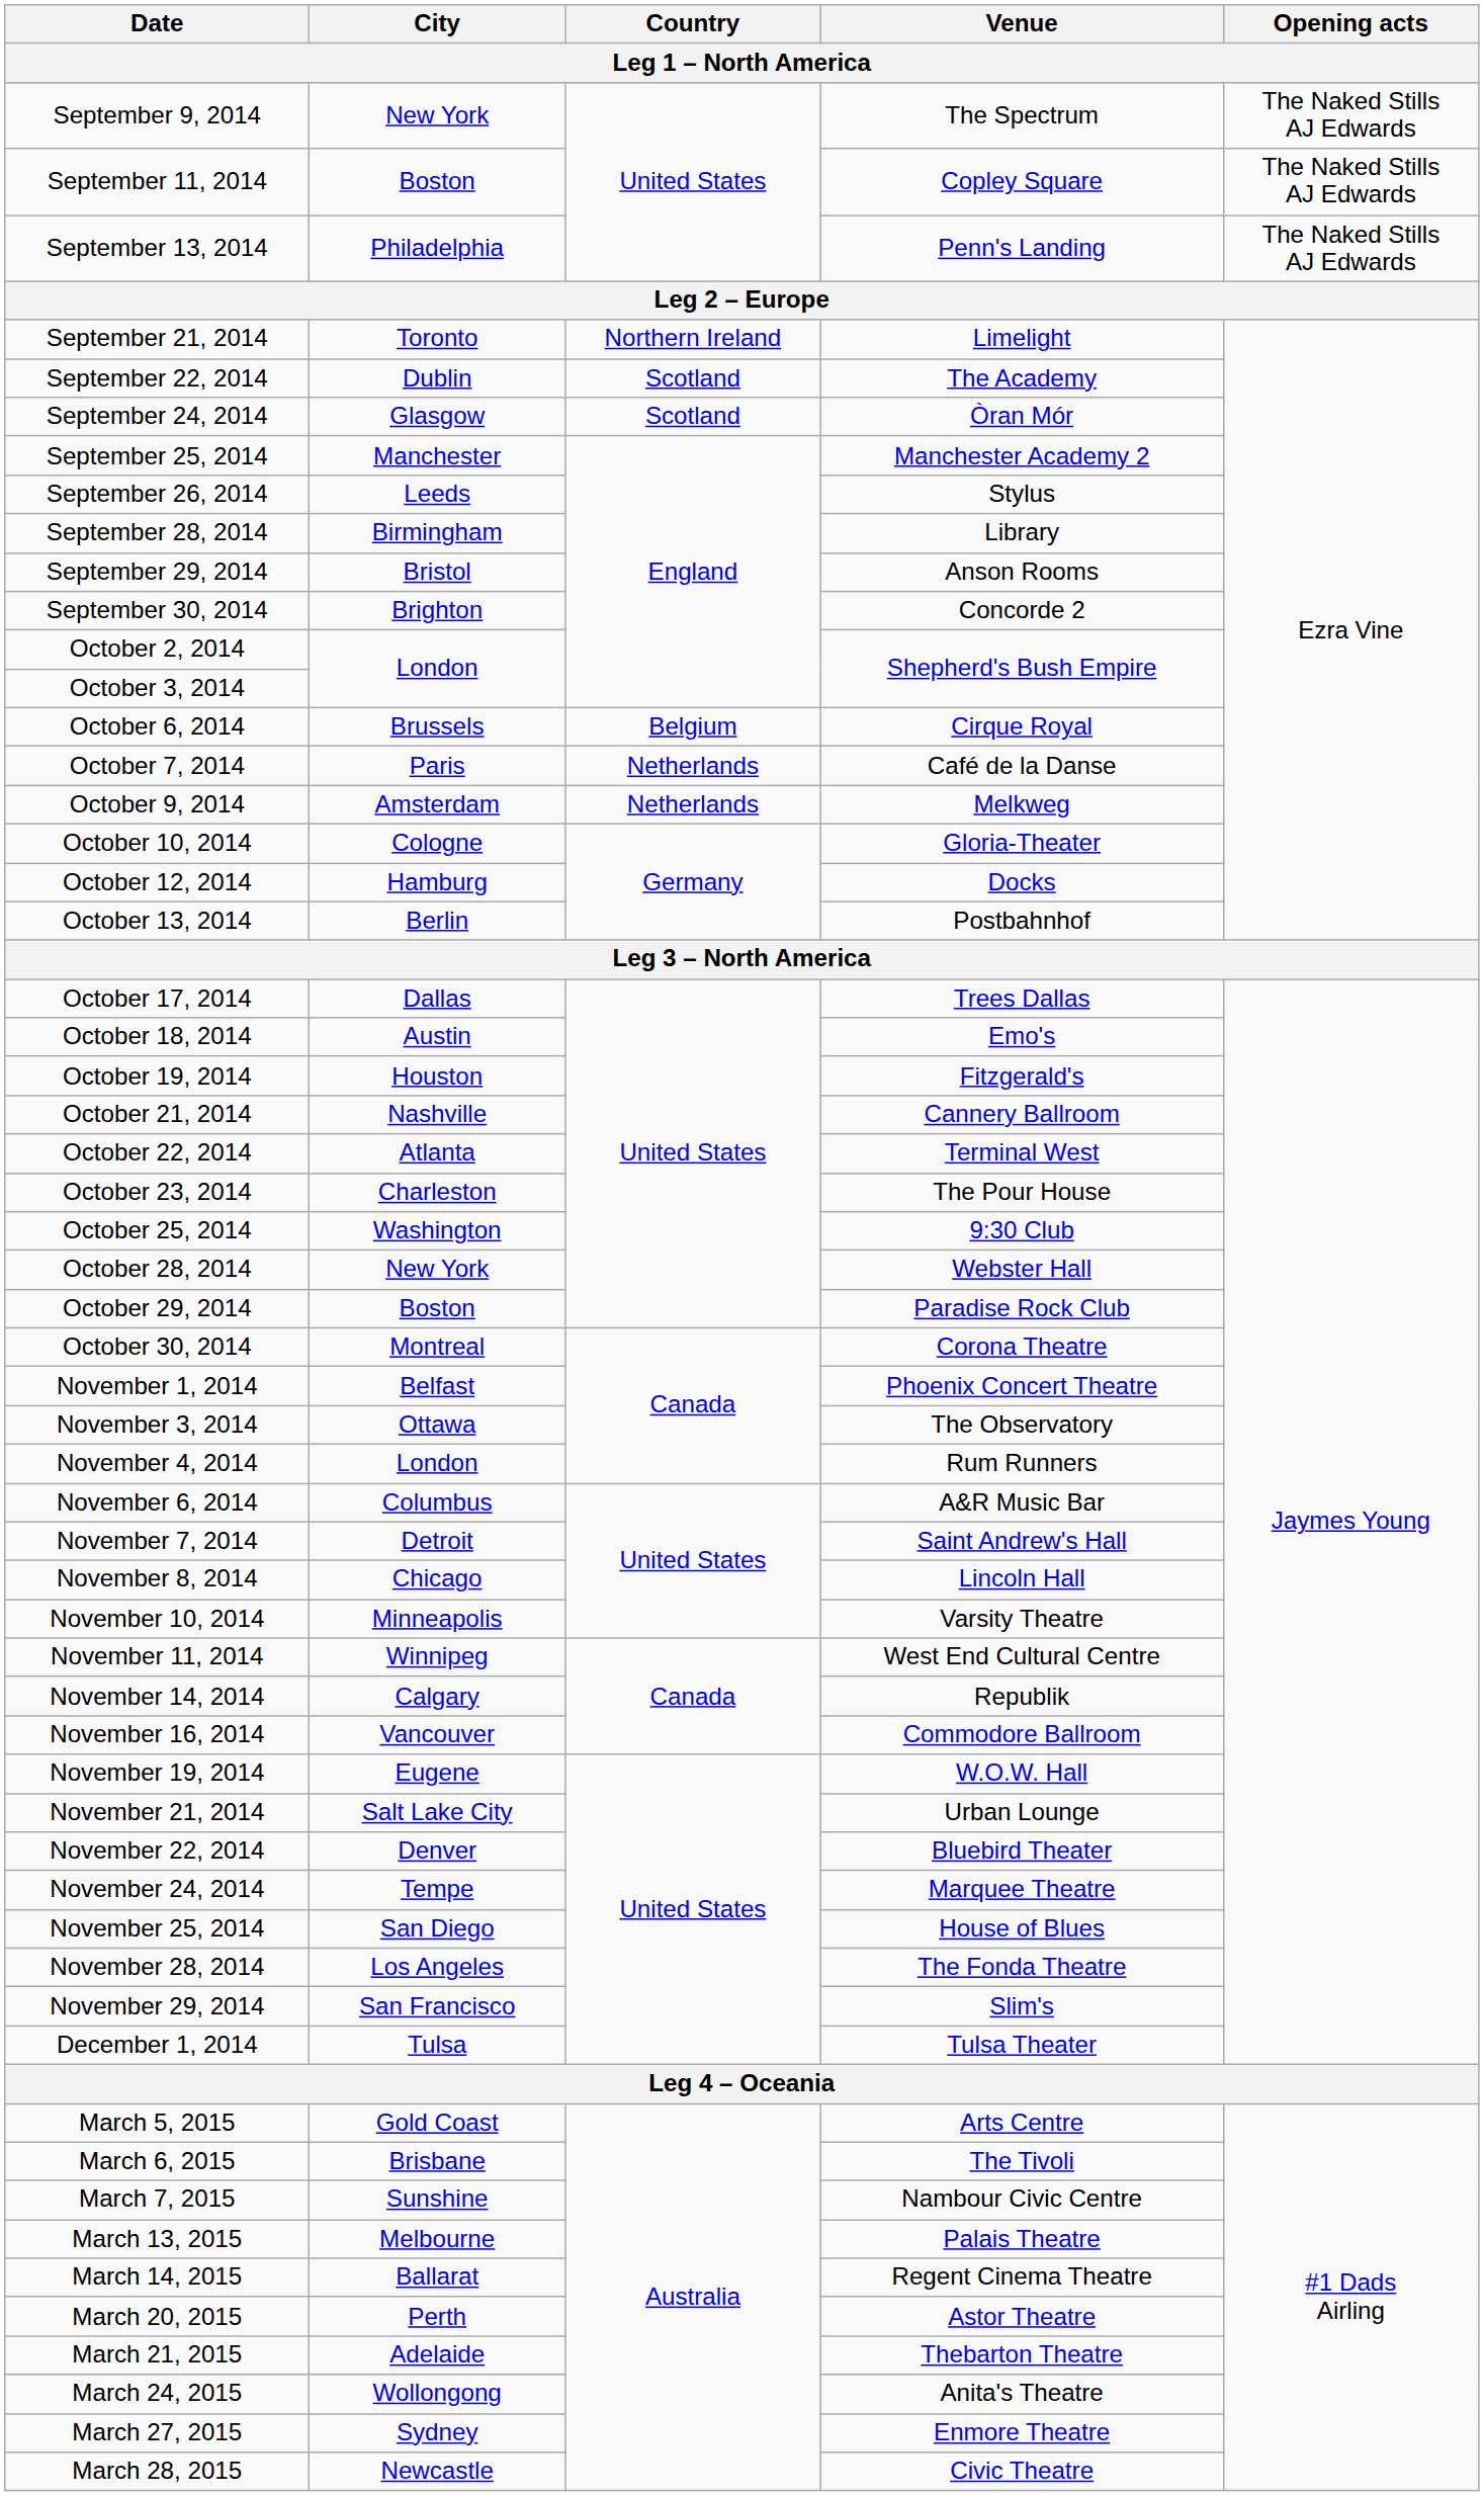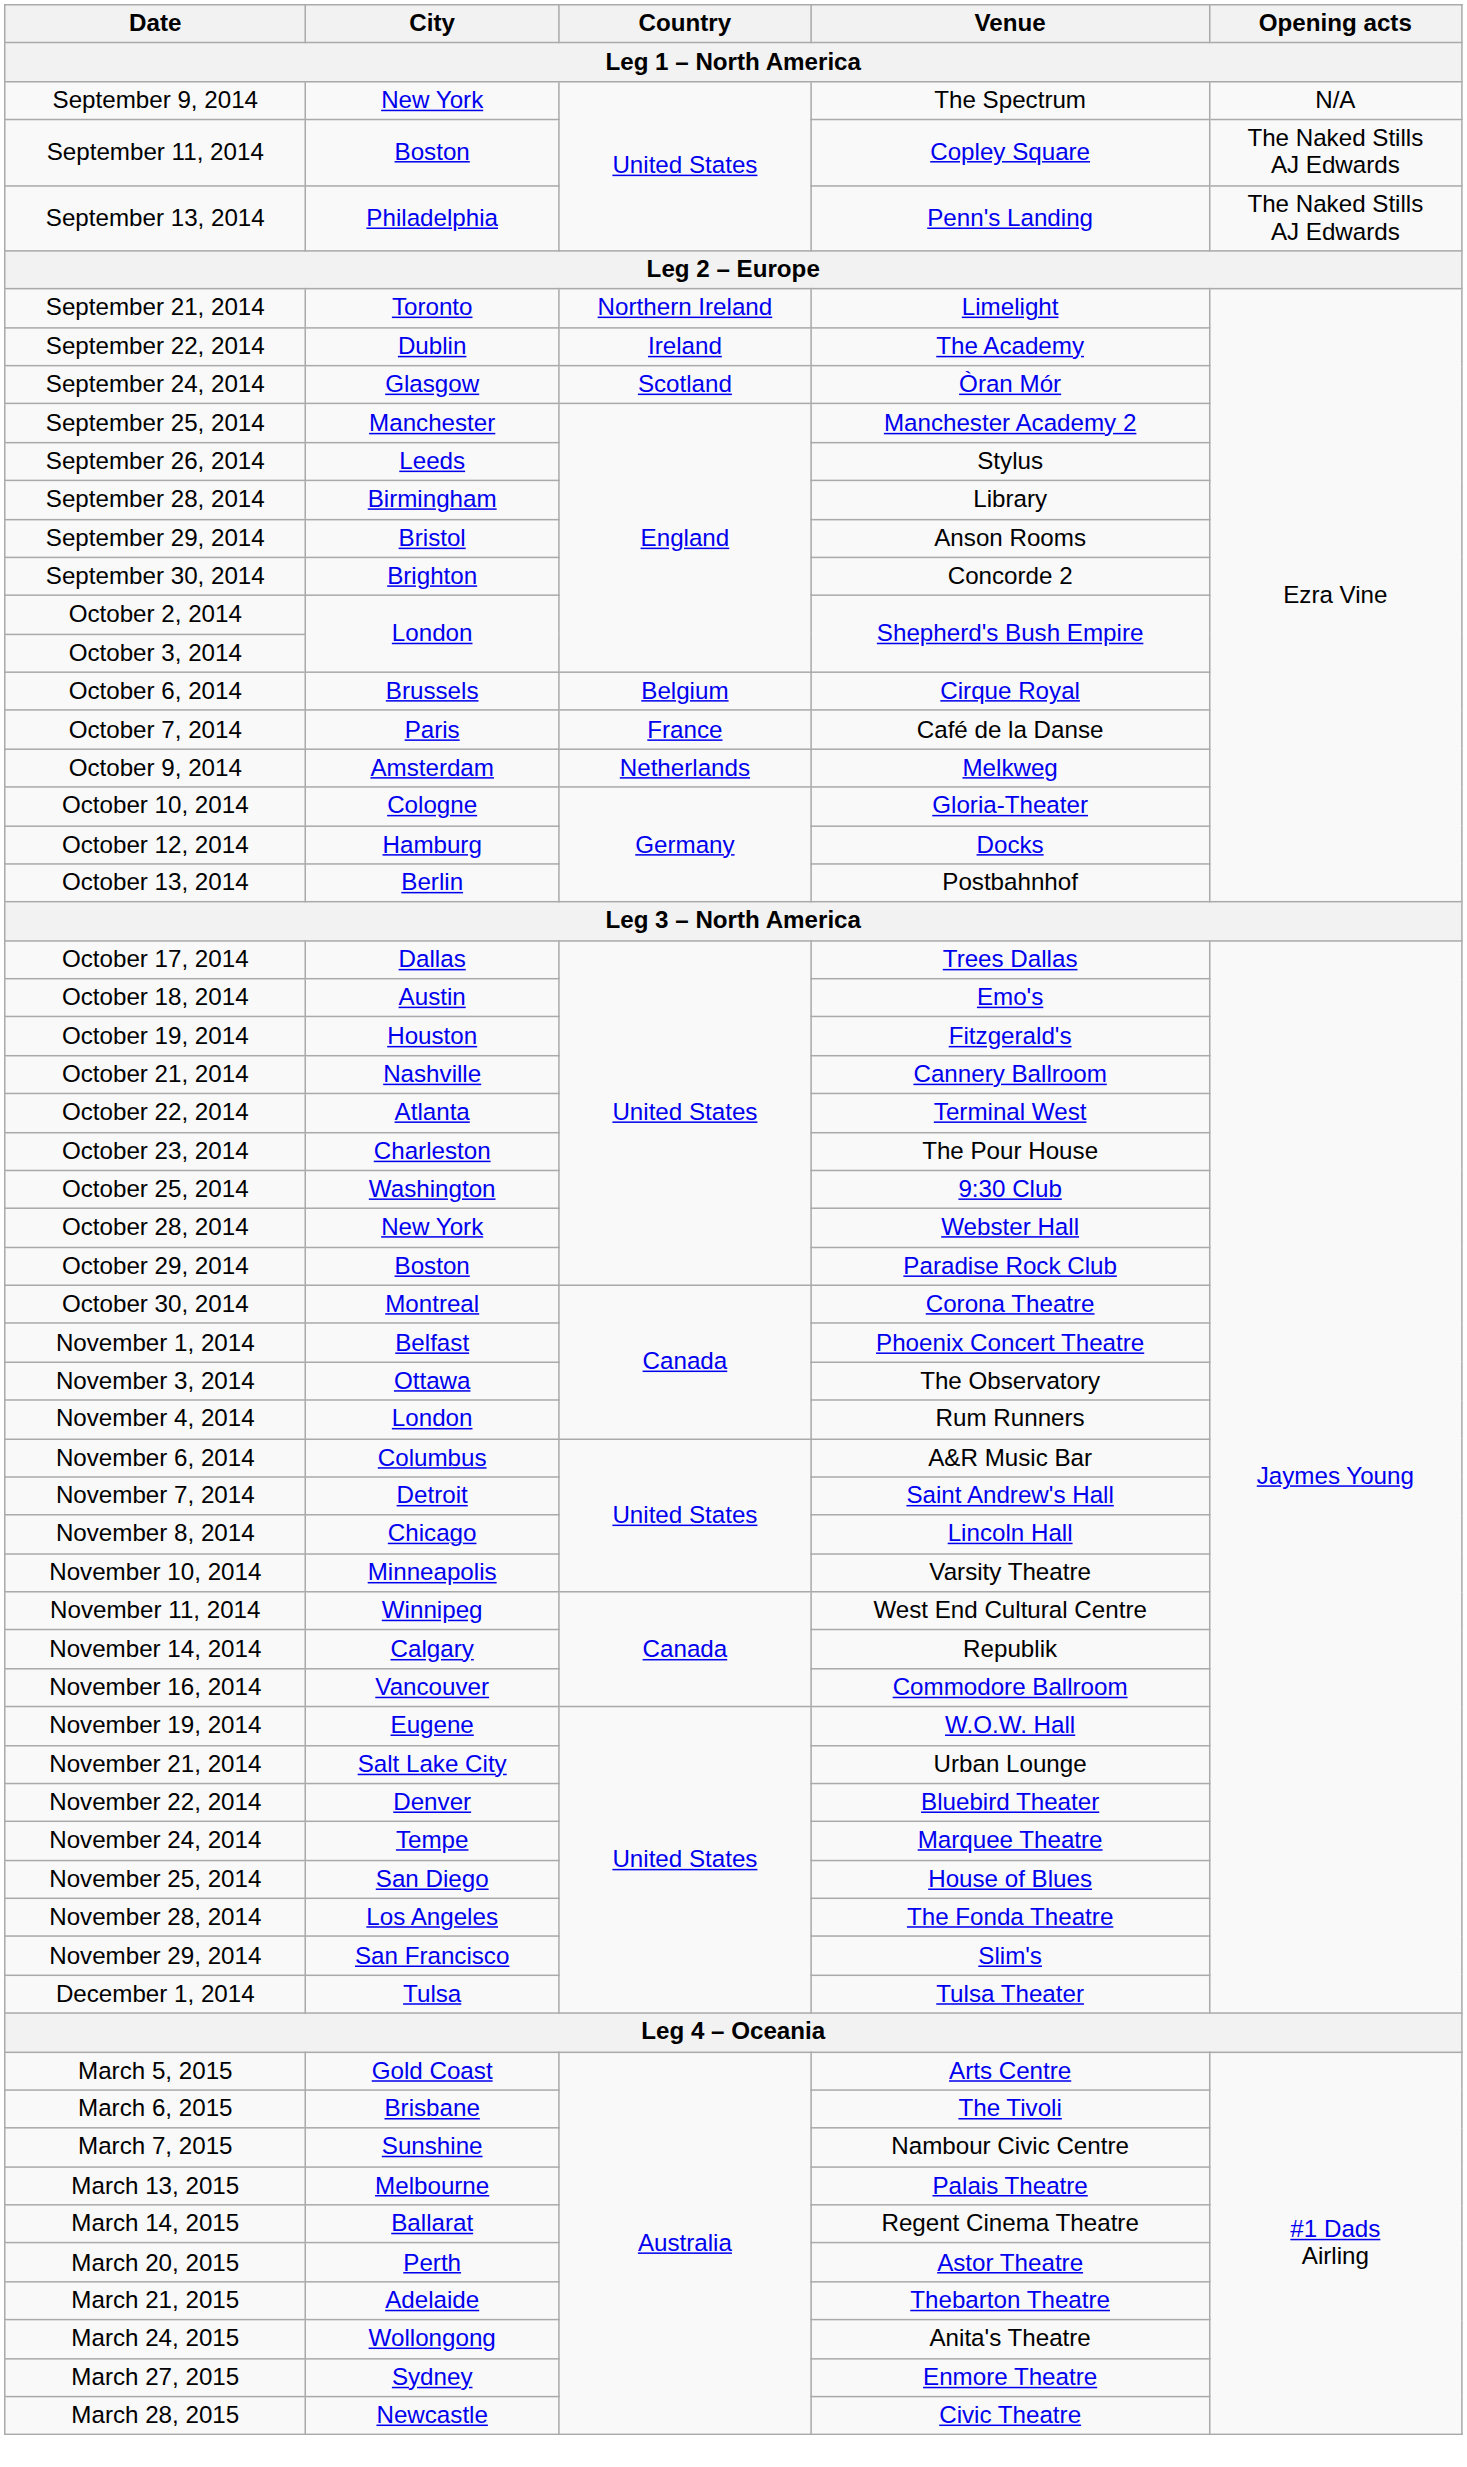 <table class="wikitable plainrowheaders" style="text-align:center;">
 <tr>
 <th scope="col" style="width:12em;">Date</th>
 <th scope="col" style="width:10em;">City</th>
 <th scope="col" style="width:10em;">Country</th>
 <th scope="col" style="width:16em;">Venue</th>
 <th scope="col" style="width:10em;">Opening acts</th>
 </tr>
 <tr>
 <th colspan="7">Leg 1 – North America</th>
 </tr>
 <tr>
 <td>September 9, 2014</td>
 <td><a href='#'>New York</a></td>
 <td rowspan=3><a href='#'>United States</a></td>
 <td>The Spectrum</td>
-<td>The Naked Stills<br>AJ Edwards</td>
+<td>N/A</td>
 </tr>
 <tr>
 <td>September 11, 2014</td>
 <td><a href='#'>Boston</a></td>
 <td><a href='#'>Copley Square</a></td>
 <td>The Naked Stills<br>AJ Edwards</td>
 </tr>
 <tr>
 <td>September 13, 2014</td>
 <td><a href='#'>Philadelphia</a></td>
 <td><a href='#'>Penn's Landing</a></td>
 <td>The Naked Stills<br>AJ Edwards</td>
 </tr>
 <tr>
 <th colspan="7">Leg 2 – Europe</th>
 </tr>
 <tr>
 <td>September 21, 2014</td>
 <td><a href='#'>Toronto</a></td>
 <td><a href='#'>Northern Ireland</a></td>
 <td><a href='#'>Limelight</a></td>
 <td rowspan=16>Ezra Vine</td>
 </tr>
 <tr>
 <td>September 22, 2014</td>
 <td><a href='#'>Dublin</a></td>
-<td><a href='#'>Scotland</a></td>
+<td><a href='#'>Ireland</a></td>
 <td><a href='#'>The Academy</a></td>
 </tr>
 <tr>
 <td>September 24, 2014</td>
 <td><a href='#'>Glasgow</a></td>
 <td><a href='#'>Scotland</a></td>
 <td><a href='#'>Òran Mór</a></td>
 </tr>
 <tr>
 <td>September 25, 2014</td>
 <td><a href='#'>Manchester</a></td>
 <td rowspan="7"><a href='#'>England</a></td>
 <td><a href='#'>Manchester Academy 2</a></td>
 </tr>
 <tr>
 <td>September 26, 2014</td>
 <td><a href='#'>Leeds</a></td>
 <td>Stylus</td>
 </tr>
 <tr>
 <td>September 28, 2014</td>
 <td><a href='#'>Birmingham</a></td>
 <td>Library</td>
 </tr>
 <tr>
 <td>September 29, 2014</td>
 <td><a href='#'>Bristol</a></td>
 <td>Anson Rooms</td>
 </tr>
 <tr>
 <td>September 30, 2014</td>
 <td><a href='#'>Brighton</a></td>
 <td>Concorde 2</td>
 </tr>
 <tr>
 <td>October 2, 2014</td>
 <td rowspan=2><a href='#'>London</a></td>
 <td rowspan=2><a href='#'>Shepherd's Bush Empire</a></td>
 </tr>
 <tr>
 <td>October 3, 2014</td>
 </tr>
 <tr>
 <td>October 6, 2014</td>
 <td><a href='#'>Brussels</a></td>
 <td><a href='#'>Belgium</a></td>
 <td><a href='#'>Cirque Royal</a></td>
 </tr>
 <tr>
 <td>October 7, 2014</td>
 <td><a href='#'>Paris</a></td>
-<td><a href='#'>Netherlands</a></td>
+<td><a href='#'>France</a></td>
 <td>Café de la Danse</td>
 </tr>
 <tr>
 <td>October 9, 2014</td>
 <td><a href='#'>Amsterdam</a></td>
 <td><a href='#'>Netherlands</a></td>
 <td><a href='#'>Melkweg</a></td>
 </tr>
 <tr>
 <td>October 10, 2014</td>
 <td><a href='#'>Cologne</a></td>
 <td rowspan=3><a href='#'>Germany</a></td>
 <td><a href='#'>Gloria-Theater</a></td>
 </tr>
 <tr>
 <td>October 12, 2014</td>
 <td><a href='#'>Hamburg</a></td>
 <td><a href='#'>Docks</a></td>
 </tr>
 <tr>
 <td>October 13, 2014</td>
 <td><a href='#'>Berlin</a></td>
 <td>Postbahnhof</td>
 </tr>
 <tr>
 <th colspan="7">Leg 3 – North America</th>
 </tr>
 <tr>
 <td>October 17, 2014</td>
 <td><a href='#'>Dallas</a></td>
 <td rowspan=9><a href='#'>United States</a></td>
 <td><a href='#'>Trees Dallas</a></td>
 <td rowspan=28><a href='#'>Jaymes Young</a></td>
 </tr>
 <tr>
 <td>October 18, 2014</td>
 <td><a href='#'>Austin</a></td>
 <td><a href='#'>Emo's</a></td>
 </tr>
 <tr>
 <td>October 19, 2014</td>
 <td><a href='#'>Houston</a></td>
 <td><a href='#'>Fitzgerald's</a></td>
 </tr>
 <tr>
 <td>October 21, 2014</td>
 <td><a href='#'>Nashville</a></td>
 <td><a href='#'>Cannery Ballroom</a></td>
 </tr>
 <tr>
 <td>October 22, 2014</td>
 <td><a href='#'>Atlanta</a></td>
 <td><a href='#'>Terminal West</a></td>
 </tr>
 <tr>
 <td>October 23, 2014</td>
 <td><a href='#'>Charleston</a></td>
 <td>The Pour House</td>
 </tr>
 <tr>
 <td>October 25, 2014</td>
 <td><a href='#'>Washington</a></td>
 <td><a href='#'>9:30 Club</a></td>
 </tr>
 <tr>
 <td>October 28, 2014</td>
 <td><a href='#'>New York</a></td>
 <td><a href='#'>Webster Hall</a></td>
 </tr>
 <tr>
 <td>October 29, 2014</td>
 <td><a href='#'>Boston</a></td>
 <td><a href='#'>Paradise Rock Club</a></td>
 </tr>
 <tr>
 <td>October 30, 2014</td>
 <td><a href='#'>Montreal</a></td>
 <td rowspan=4><a href='#'>Canada</a></td>
 <td><a href='#'>Corona Theatre</a></td>
 </tr>
 <tr>
 <td>November 1, 2014</td>
 <td><a href='#'>Belfast</a></td>
 <td><a href='#'>Phoenix Concert Theatre</a></td>
 </tr>
 <tr>
 <td>November 3, 2014</td>
 <td><a href='#'>Ottawa</a></td>
 <td>The Observatory</td>
 </tr>
 <tr>
 <td>November 4, 2014</td>
 <td><a href='#'>London</a></td>
 <td>Rum Runners</td>
 </tr>
 <tr>
 <td>November 6, 2014</td>
 <td><a href='#'>Columbus</a></td>
 <td rowspan=4><a href='#'>United States</a></td>
 <td>A&R Music Bar</td>
 </tr>
 <tr>
 <td>November 7, 2014</td>
 <td><a href='#'>Detroit</a></td>
 <td><a href='#'>Saint Andrew's Hall</a></td>
 </tr>
 <tr>
 <td>November 8, 2014</td>
 <td><a href='#'>Chicago</a></td>
 <td><a href='#'>Lincoln Hall</a></td>
 </tr>
 <tr>
 <td>November 10, 2014</td>
 <td><a href='#'>Minneapolis</a></td>
 <td>Varsity Theatre</td>
 </tr>
 <tr>
 <td>November 11, 2014</td>
 <td><a href='#'>Winnipeg</a></td>
 <td rowspan=3><a href='#'>Canada</a></td>
 <td>West End Cultural Centre</td>
 </tr>
 <tr>
 <td>November 14, 2014</td>
 <td><a href='#'>Calgary</a></td>
 <td>Republik</td>
 </tr>
 <tr>
 <td>November 16, 2014</td>
 <td><a href='#'>Vancouver</a></td>
 <td><a href='#'>Commodore Ballroom</a></td>
 </tr>
 <tr>
 <td>November 19, 2014</td>
 <td><a href='#'>Eugene</a></td>
 <td rowspan=8><a href='#'>United States</a></td>
 <td><a href='#'>W.O.W. Hall</a></td>
 </tr>
 <tr>
 <td>November 21, 2014</td>
 <td><a href='#'>Salt Lake City</a></td>
 <td>Urban Lounge</td>
 </tr>
 <tr>
 <td>November 22, 2014</td>
 <td><a href='#'>Denver</a></td>
 <td><a href='#'>Bluebird Theater</a></td>
 </tr>
 <tr>
 <td>November 24, 2014</td>
 <td><a href='#'>Tempe</a></td>
 <td><a href='#'>Marquee Theatre</a></td>
 </tr>
 <tr>
 <td>November 25, 2014</td>
 <td><a href='#'>San Diego</a></td>
 <td><a href='#'>House of Blues</a></td>
 </tr>
 <tr>
 <td>November 28, 2014</td>
 <td><a href='#'>Los Angeles</a></td>
 <td><a href='#'>The Fonda Theatre</a></td>
 </tr>
 <tr>
 <td>November 29, 2014</td>
 <td><a href='#'>San Francisco</a></td>
 <td><a href='#'>Slim's</a></td>
 </tr>
 <tr>
 <td>December 1, 2014</td>
 <td><a href='#'>Tulsa</a></td>
 <td><a href='#'>Tulsa Theater</a></td>
 </tr>
 <tr>
 <th colspan="7">Leg 4 – Oceania</th>
 </tr>
 <tr>
 <td>March 5, 2015</td>
 <td><a href='#'>Gold Coast</a></td>
 <td rowspan=10><a href='#'>Australia</a></td>
 <td><a href='#'>Arts Centre</a></td>
 <td rowspan=10><a href='#'>#1 Dads</a><br>Airling</td>
 </tr>
 <tr>
 <td>March 6, 2015</td>
 <td><a href='#'>Brisbane</a></td>
 <td><a href='#'>The Tivoli</a></td>
 </tr>
 <tr>
 <td>March 7, 2015</td>
 <td><a href='#'>Sunshine</a></td>
 <td>Nambour Civic Centre</td>
 </tr>
 <tr>
 <td>March 13, 2015</td>
 <td><a href='#'>Melbourne</a></td>
 <td><a href='#'>Palais Theatre</a></td>
 </tr>
 <tr>
 <td>March 14, 2015</td>
 <td><a href='#'>Ballarat</a></td>
 <td>Regent Cinema Theatre</td>
 </tr>
 <tr>
 <td>March 20, 2015</td>
 <td><a href='#'>Perth</a></td>
 <td><a href='#'>Astor Theatre</a></td>
 </tr>
 <tr>
 <td>March 21, 2015</td>
 <td><a href='#'>Adelaide</a></td>
 <td><a href='#'>Thebarton Theatre</a></td>
 </tr>
 <tr>
 <td>March 24, 2015</td>
 <td><a href='#'>Wollongong</a></td>
 <td>Anita's Theatre</td>
 </tr>
 <tr>
 <td>March 27, 2015</td>
 <td><a href='#'>Sydney</a></td>
 <td><a href='#'>Enmore Theatre</a></td>
 </tr>
 <tr>
 <td>March 28, 2015</td>
 <td><a href='#'>Newcastle</a></td>
 <td><a href='#'>Civic Theatre</a></td>
 </tr>
 </table>
